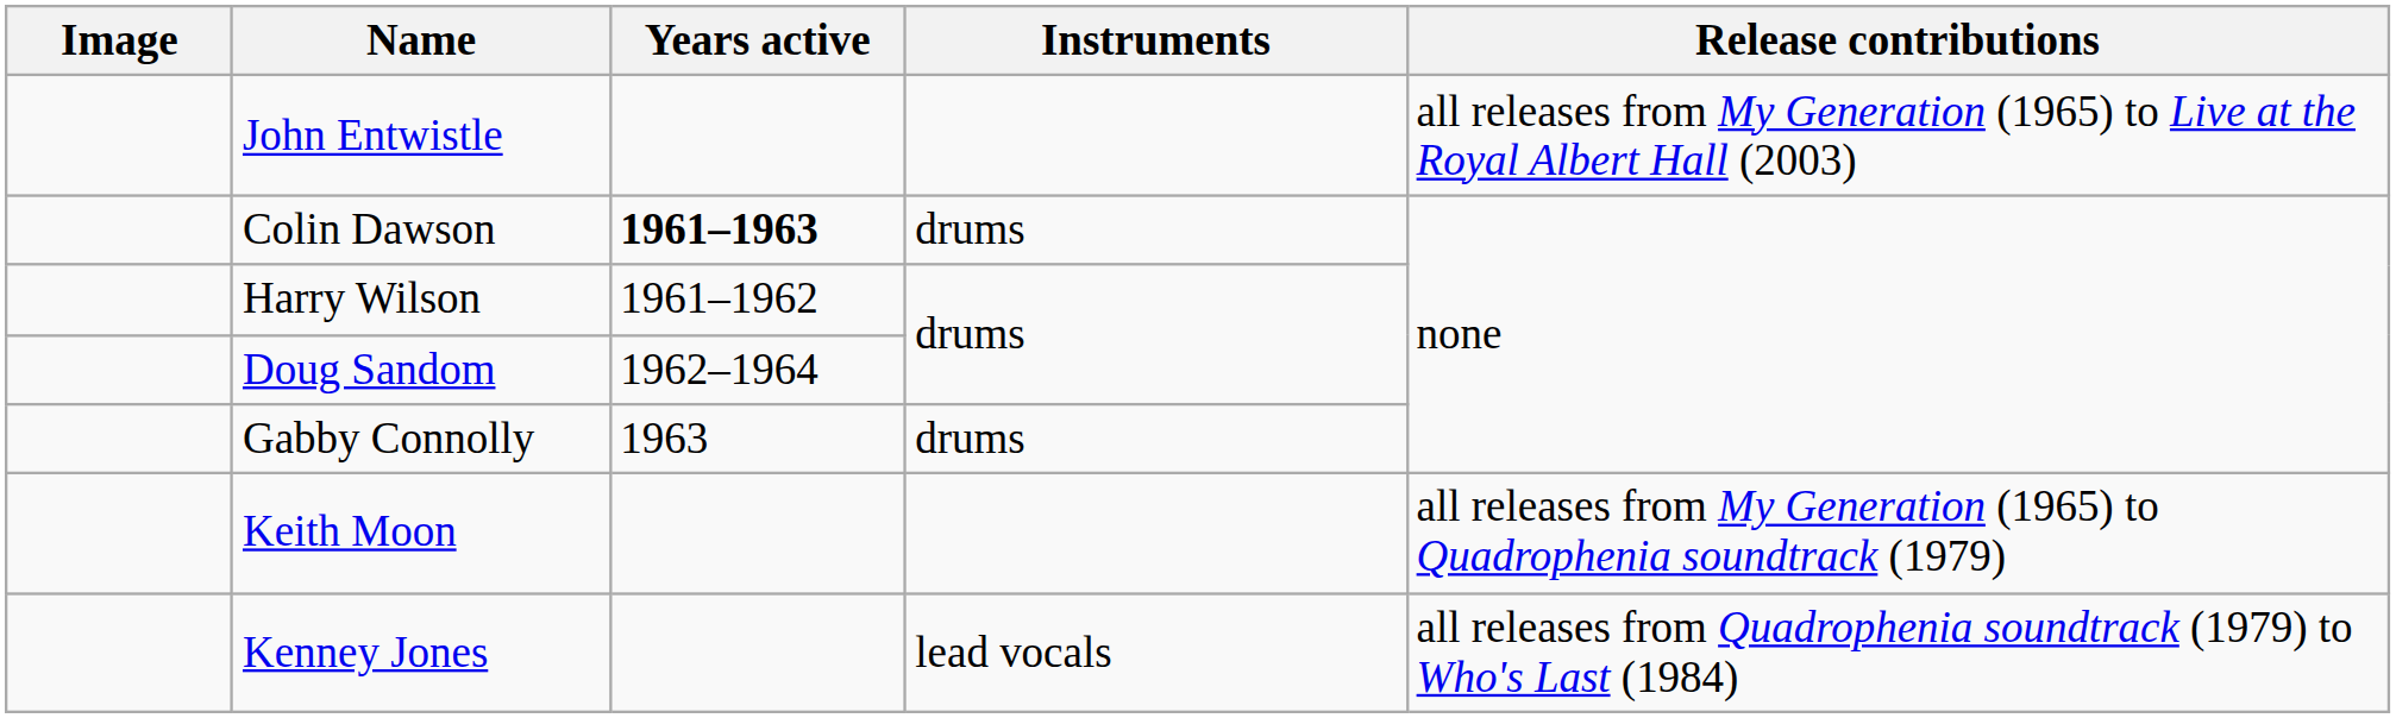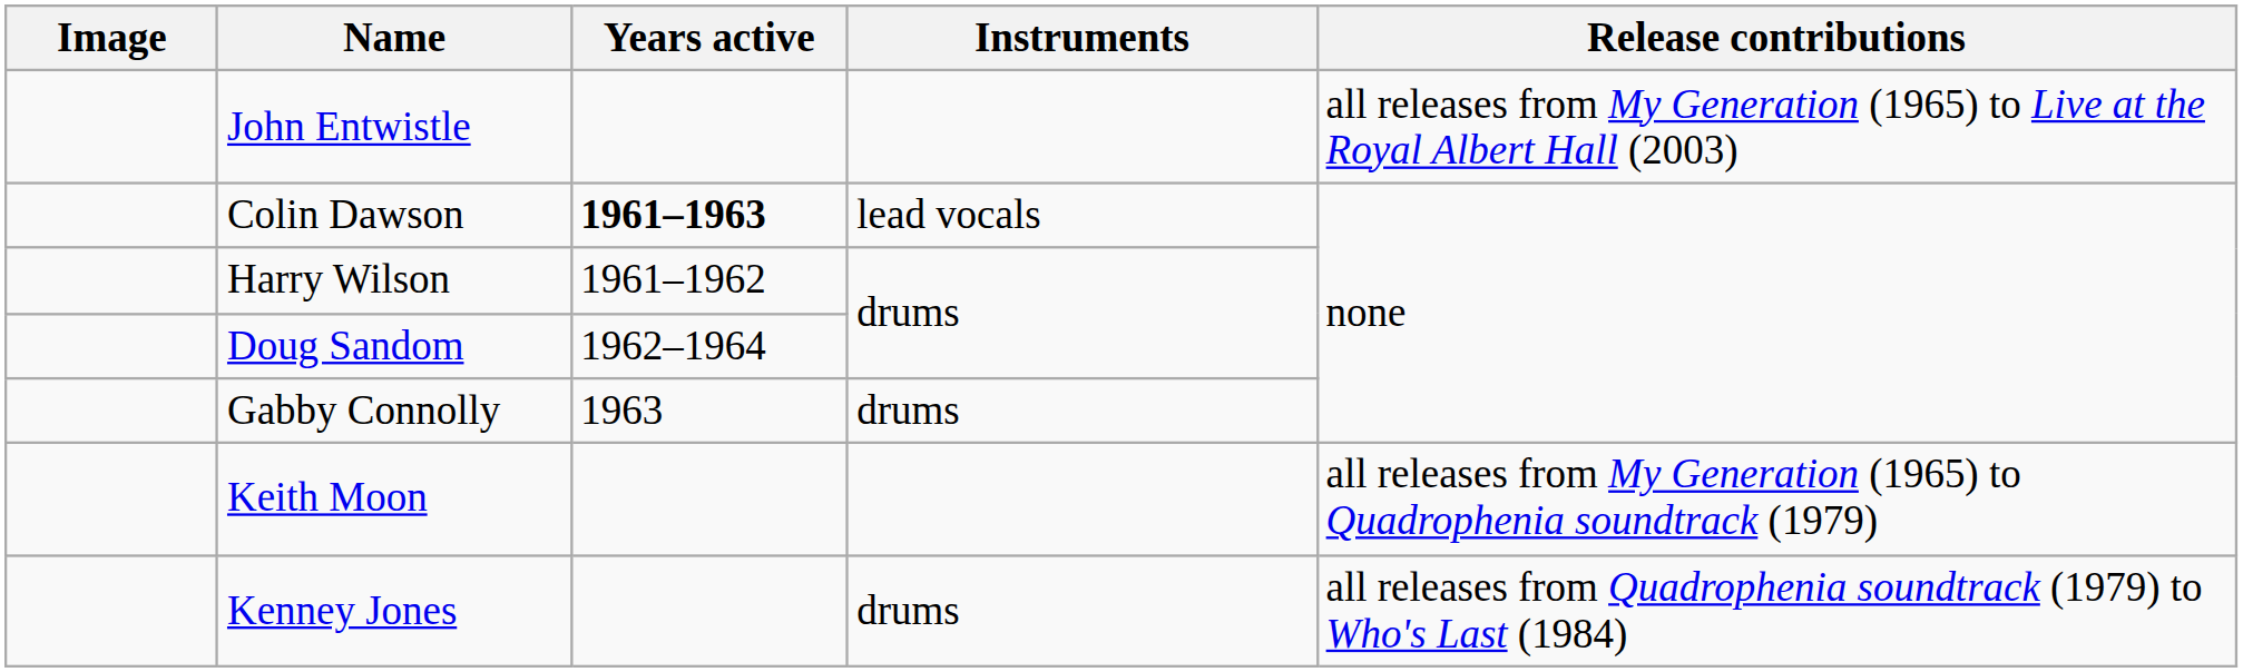 <table class="wikitable">
 <tr>
 <th width="75">Image</th>
 <th width="130">Name</th>
 <th width="100">Years active</th>
 <th width="175">Instruments</th>
 <th>Release contributions</th>
 </tr>
 <tr>
 <td></td>
 <td><a href='#'>John Entwistle</a></td>
 <td></td>
 <td></td>
 <td>all releases from <em><a href='#'>My Generation</a></em> (1965) to <em><a href='#'>Live at the Royal Albert Hall</a></em> (2003)</td>
 </tr>
 <tr>
 <td></td>
 <td>Colin Dawson</td>
 <td><strong>1961–1963</strong></td>
-<td>drums</td>
+<td>lead vocals</td>
 <td rowspan="4">none</td>
 </tr>
 <tr>
 <td></td>
 <td>Harry Wilson</td>
 <td>1961–1962</td>
 <td rowspan="2">drums</td>
 </tr>
 <tr>
 <td></td>
 <td><a href='#'>Doug Sandom</a></td>
 <td>1962–1964 </td>
 </tr>
 <tr>
 <td></td>
 <td>Gabby Connolly</td>
 <td>1963</td>
 <td>drums</td>
 </tr>
 <tr>
 <td></td>
 <td><a href='#'>Keith Moon</a></td>
 <td></td>
 <td></td>
 <td>all releases from <em><a href='#'>My Generation</a></em> (1965) to <a href='#'><em>Quadrophenia soundtrack</em></a> (1979)</td>
 </tr>
 <tr>
 <td></td>
 <td><a href='#'>Kenney Jones</a></td>
 <td></td>
-<td>lead vocals</td>
+<td>drums</td>
 <td>all releases from <a href='#'><em>Quadrophenia soundtrack</em></a> (1979) to <em><a href='#'>Who's Last</a></em> (1984)</td>
 </tr>
 </table>
